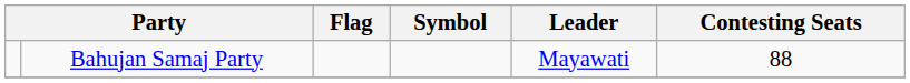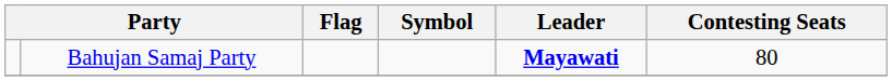 <table class="wikitable" width="50%" style="text-align:center">
 <tr>
 <th colspan="2">Party</th>
 <th>Flag</th>
 <th>Symbol</th>
 <th>Leader</th>
 <th>Contesting Seats</th>
 </tr>
 <tr>
 <td></td>
 <td><a href='#'>Bahujan Samaj Party</a></td>
 <td></td>
 <td></td>
-<td><a href='#'>Mayawati</a></td>
-<td>88</td>
+<td><strong><a href='#'>Mayawati</a></strong></td>
+<td>80</td>
 </tr>
 <tr>
 </tr>
 </table>
